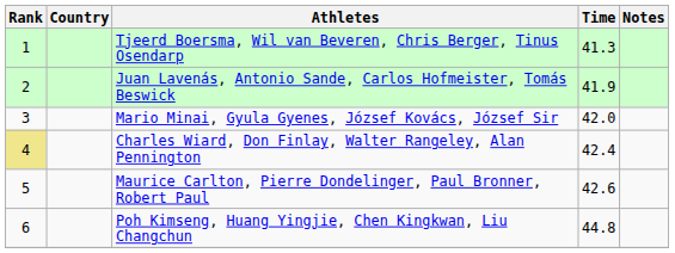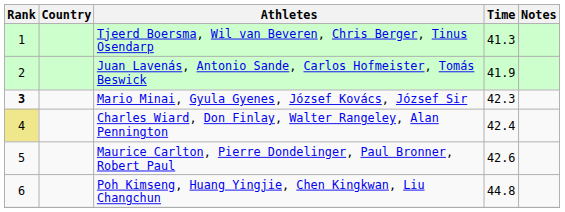 <table class="wikitable sortable" style="text-align:center">
 <tr>
 <th>Rank</th>
 <th>Country</th>
 <th>Athletes</th>
 <th>Time</th>
 <th>Notes</th>
 </tr>
 <tr bgcolor=ccffcc>
 <td>1</td>
 <td align=left></td>
 <td align=left><a href='#'>Tjeerd Boersma</a>, <a href='#'>Wil van Beveren</a>, <a href='#'>Chris Berger</a>, <a href='#'>Tinus Osendarp</a></td>
 <td>41.3</td>
 <td></td>
 </tr>
 <tr bgcolor=ccffcc>
 <td>2</td>
 <td align=left></td>
 <td align=left><a href='#'>Juan Lavenás</a>, <a href='#'>Antonio Sande</a>, <a href='#'>Carlos Hofmeister</a>, <a href='#'>Tomás Beswick</a></td>
 <td>41.9</td>
 <td></td>
 </tr>
 <tr>
-<td>3</td>
+<td><strong>3</strong></td>
 <td align=left></td>
 <td align=left><a href='#'>Mario Minai</a>, <a href='#'>Gyula Gyenes</a>, <a href='#'>József Kovács</a>, <a href='#'>József Sir</a></td>
-<td>42.0</td>
+<td>42.3</td>
 <td></td>
 </tr>
 <tr>
 <td style="background: khaki;">4</td>
 <td align=left></td>
 <td align=left><a href='#'>Charles Wiard</a>, <a href='#'>Don Finlay</a>, <a href='#'>Walter Rangeley</a>, <a href='#'>Alan Pennington</a></td>
 <td>42.4</td>
 <td></td>
 </tr>
 <tr>
 <td>5</td>
 <td align=left></td>
 <td align=left><a href='#'>Maurice Carlton</a>, <a href='#'>Pierre Dondelinger</a>, <a href='#'>Paul Bronner</a>, <a href='#'>Robert Paul</a></td>
 <td>42.6</td>
 <td></td>
 </tr>
 <tr>
 <td>6</td>
 <td align=left></td>
 <td align=left><a href='#'>Poh Kimseng</a>, <a href='#'>Huang Yingjie</a>, <a href='#'>Chen Kingkwan</a>, <a href='#'>Liu Changchun</a></td>
 <td>44.8</td>
 <td></td>
 </tr>
 <tr>
 </tr>
 </table>
